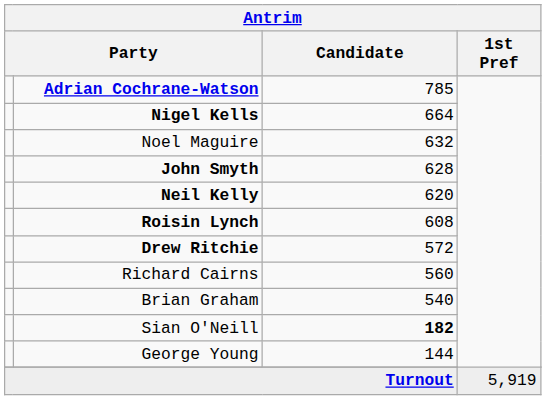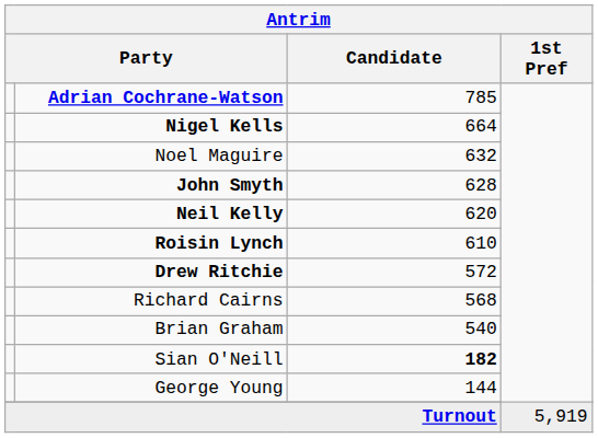 <table class="wikitable">
 <tr>
 <th colspan="4" align="center"><a href='#'>Antrim</a></th>
 </tr>
 <tr>
 <th colspan="2" align="center" width=200>Party</th>
 <th width=150>Candidate</th>
 <th width=60>1st Pref</th>
 </tr>
 <tr>
 <td></td>
 <td align="right"><strong><a href='#'>Adrian Cochrane-Watson</a></strong></td>
 <td align="right">785</td>
 </tr>
 <tr>
 <td></td>
 <td align="right"><strong>Nigel Kells</strong></td>
 <td align="right">664</td>
 </tr>
 <tr>
 <td></td>
 <td align="right">Noel Maguire</td>
 <td align="right">632</td>
 </tr>
 <tr>
 <td></td>
 <td align="right"><strong>John Smyth</strong></td>
 <td align="right">628</td>
 </tr>
 <tr>
 <td></td>
 <td align="right"><strong>Neil Kelly</strong></td>
 <td align="right">620</td>
 </tr>
 <tr>
 <td></td>
 <td align="right"><strong>Roisin Lynch</strong></td>
-<td align="right">608</td>
+<td align="right">610</td>
 </tr>
 <tr>
 <td></td>
 <td align="right"><strong>Drew Ritchie</strong></td>
 <td align="right">572</td>
 </tr>
 <tr>
 <td></td>
 <td align="right">Richard Cairns</td>
-<td align="right">560</td>
+<td align="right">568</td>
 </tr>
 <tr>
 <td></td>
 <td align="right">Brian Graham</td>
 <td align="right">540</td>
 </tr>
 <tr>
 <td></td>
 <td align="right">Sian O'Neill</td>
 <td align="right"><strong>182</strong></td>
 </tr>
 <tr>
 <td></td>
 <td align="right">George Young</td>
 <td align="right">144</td>
 </tr>
 <tr>
 </tr>
 <tr bgcolor="EEEEEE">
 <td colspan=3 align="right"><strong><a href='#'>Turnout</a></strong></td>
 <td align="right">5,919</td>
 </tr>
 </table>
